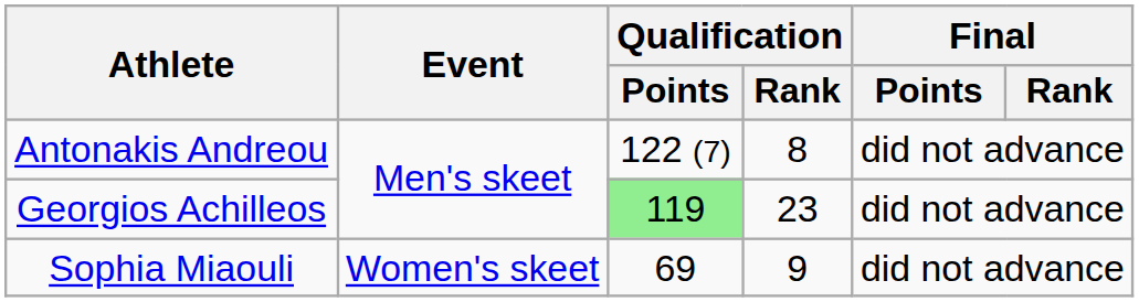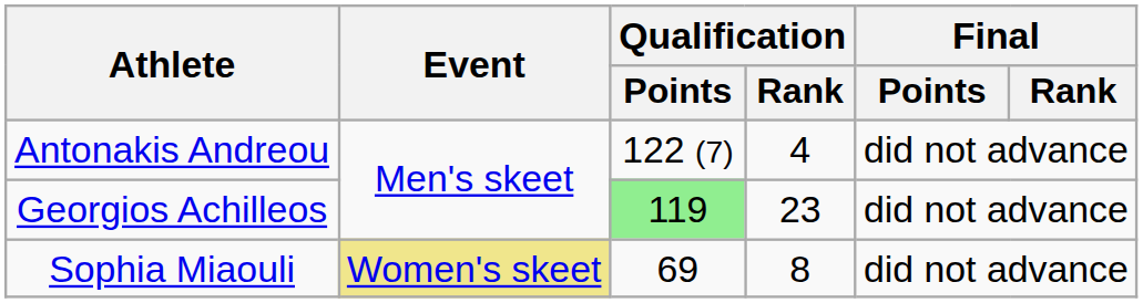 <table class="wikitable" style="font-size:90%">
 <tr>
 <th rowspan="2">Athlete</th>
 <th rowspan="2">Event</th>
 <th colspan=2>Qualification</th>
 <th colspan=2>Final</th>
 </tr>
 <tr style="font-size:95%">
 <th>Points</th>
 <th>Rank</th>
 <th>Points</th>
 <th>Rank</th>
 </tr>
 <tr align=center>
 <td><a href='#'>Antonakis Andreou</a></td>
 <td rowspan=2><a href='#'>Men's skeet</a></td>
 <td>122 <small>(7)</small></td>
-<td>8</td>
+<td>4</td>
 <td colspan=2>did not advance</td>
 </tr>
 <tr align=center>
 <td><a href='#'>Georgios Achilleos</a></td>
 <td style="background: lightgreen;">119</td>
 <td>23</td>
 <td colspan=2>did not advance</td>
 </tr>
 <tr align=center>
 <td><a href='#'>Sophia Miaouli</a></td>
-<td><a href='#'>Women's skeet</a></td>
+<td style="background: khaki;"><a href='#'>Women's skeet</a></td>
 <td>69</td>
-<td>9</td>
+<td>8</td>
 <td colspan=2>did not advance</td>
 </tr>
 </table>
